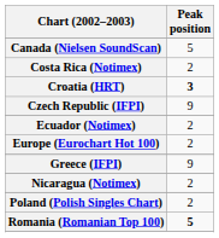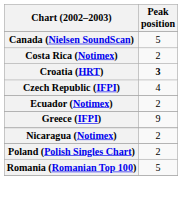 <table class="wikitable sortable plainrowheaders" style="text-align:center">
 <tr>
 <th scope="col">Chart (2002–2003)</th>
 <th scope="col">Peak<br>position</th>
 </tr>
 <tr>
 </tr>
 <tr>
 </tr>
 <tr>
 </tr>
 <tr>
 </tr>
 <tr>
 </tr>
 <tr>
 <th scope="row">Canada (<a href='#'>Nielsen SoundScan</a>)</th>
 <td>5</td>
 </tr>
 <tr>
 <th scope="row">Costa Rica (<a href='#'>Notimex</a>)</th>
 <td>2</td>
 </tr>
 <tr>
 <th scope="row">Croatia (<a href='#'>HRT</a>)</th>
 <td><strong>3</strong></td>
 </tr>
 <tr>
 <th scope="row">Czech Republic (<a href='#'>IFPI</a>)</th>
-<td>9</td>
+<td>4</td>
 </tr>
 <tr>
 </tr>
 <tr>
 <th scope="row">Ecuador (<a href='#'>Notimex</a>)</th>
 <td align="center">2</td>
-</tr>
-<tr>
-<th scope="row">Europe (<a href='#'>Eurochart Hot 100</a>)</th>
-<td>2</td>
 </tr>
 <tr>
 </tr>
 <tr>
 </tr>
 <tr>
 </tr>
 <tr>
 <th scope="row">Greece (<a href='#'>IFPI</a>)</th>
 <td>9</td>
 </tr>
 <tr>
 </tr>
 <tr>
 </tr>
 <tr>
 </tr>
 <tr>
 </tr>
 <tr>
 </tr>
 <tr>
 </tr>
 <tr>
 </tr>
 <tr>
 <th scope="row">Nicaragua (<a href='#'>Notimex</a>)</th>
 <td>2</td>
 </tr>
 <tr>
 </tr>
 <tr>
 <th scope="row">Poland (<a href='#'>Polish Singles Chart</a>)</th>
 <td>2</td>
 </tr>
 <tr>
 <th scope="row">Romania (<a href='#'>Romanian Top 100</a>)</th>
-<td><strong>5</strong></td>
+<td>5</td>
 </tr>
 <tr>
 </tr>
 <tr>
 </tr>
 <tr>
 </tr>
 <tr>
 </tr>
 <tr>
 </tr>
 <tr>
 </tr>
 <tr>
 </tr>
 <tr>
 </tr>
 <tr>
 </tr>
 <tr>
 </tr>
 </table>
